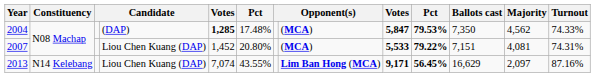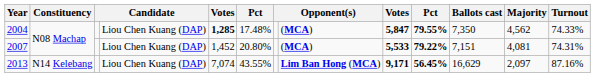 <table class="wikitable" style="margin:0.5em ; font-size:95%">
 <tr>
 <th>Year</th>
 <th>Constituency</th>
 <th colspan=2>Candidate</th>
 <th>Votes</th>
 <th>Pct</th>
 <th colspan=2>Opponent(s)</th>
 <th>Votes</th>
 <th>Pct</th>
 <th>Ballots cast</th>
 <th>Majority</th>
 <th>Turnout</th>
 </tr>
 <tr>
 <td><a href='#'>2004</a></td>
 <td rowspan=2>N08 <a href='#'>Machap</a></td>
 <td></td>
-<td> (<a href='#'>DAP</a>)</td>
+<td>Liou Chen Kuang (<a href='#'>DAP</a>)</td>
 <td align="right"><strong>1,285</strong></td>
 <td>17.48%</td>
 <td></td>
 <td> (<a href='#'><strong>MCA</strong></a>)</td>
 <td align="right"><strong>5,847</strong></td>
-<td><strong>79.53%</strong></td>
+<td><strong>79.55%</strong></td>
 <td>7,350</td>
 <td>4,562</td>
 <td>74.33%</td>
 </tr>
 <tr>
 <td><a href='#'>2007</a></td>
 <td></td>
 <td>Liou Chen Kuang (<a href='#'>DAP</a>)</td>
 <td align="right">1,452</td>
 <td>20.80%</td>
 <td></td>
 <td> (<a href='#'><strong>MCA</strong></a>)</td>
 <td align="right"><strong>5,533</strong></td>
 <td><strong>79.22%</strong></td>
 <td>7,151</td>
 <td>4,081</td>
 <td>74.31%</td>
 </tr>
 <tr>
 <td><a href='#'>2013</a></td>
 <td>N14 <a href='#'>Kelebang</a></td>
 <td></td>
 <td>Liou Chen Kuang (<a href='#'>DAP</a>)</td>
 <td align="right">7,074</td>
 <td>43.55%</td>
 <td></td>
 <td><strong><a href='#'>Lim Ban Hong</a></strong> (<a href='#'><strong>MCA</strong></a>)</td>
 <td align="right"><strong>9,171</strong></td>
 <td><strong>56.45%</strong></td>
 <td>16,629</td>
 <td>2,097</td>
 <td>87.16%</td>
 </tr>
 </table>
